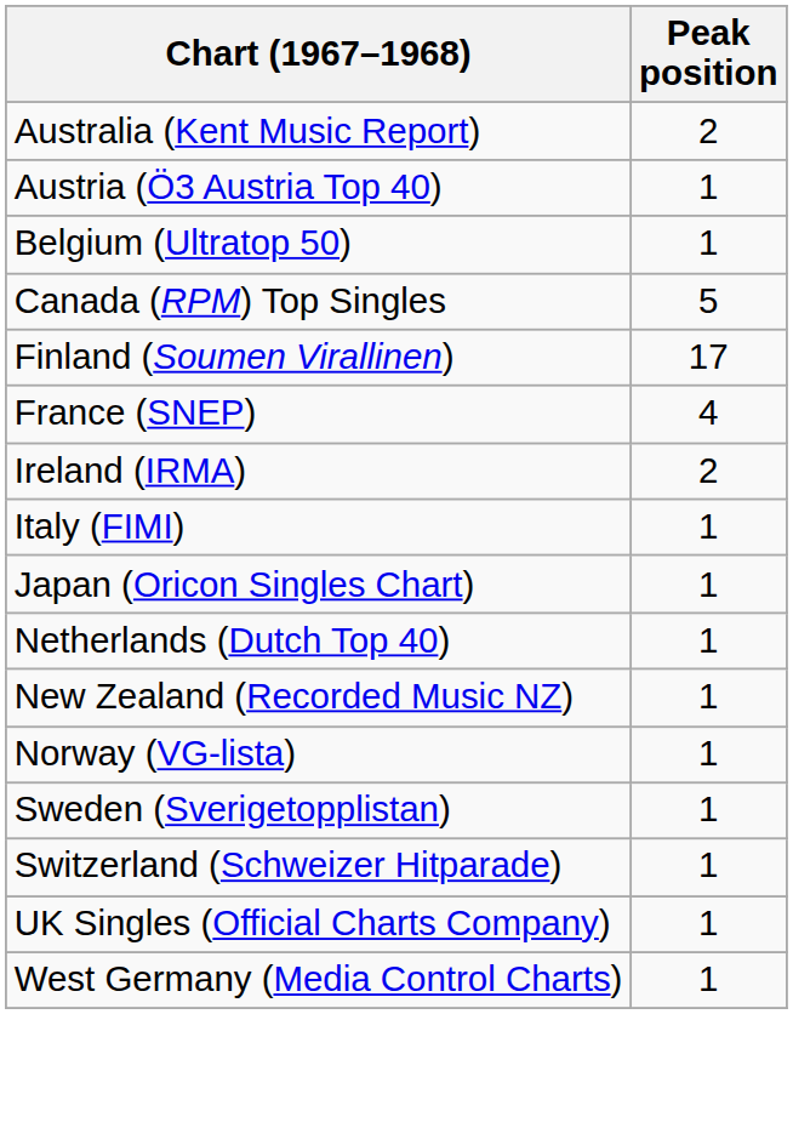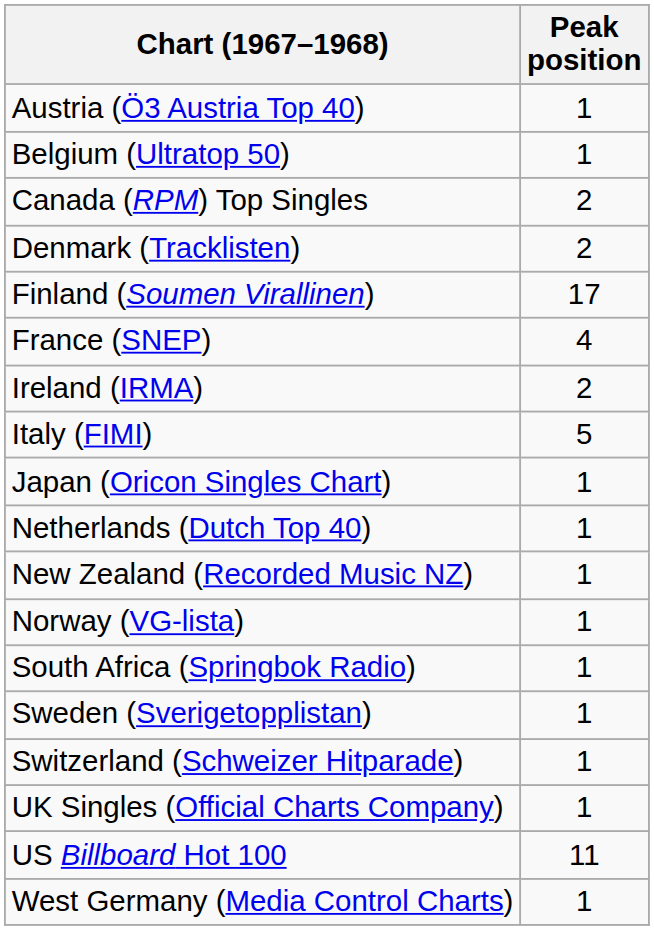 <table class="wikitable sortable">
 <tr>
 <th>Chart (1967–1968)</th>
 <th>Peak<br>position</th>
-</tr>
-<tr>
-<td>Australia (<a href='#'>Kent Music Report</a>)</td>
-<td style="text-align:center;">2</td>
 </tr>
 <tr>
 <td>Austria (<a href='#'>Ö3 Austria Top 40</a>)</td>
 <td style="text-align:center;">1</td>
 </tr>
 <tr>
 <td>Belgium (<a href='#'>Ultratop 50</a>)</td>
 <td style="text-align:center;">1</td>
 </tr>
 <tr>
 <td>Canada (<a href='#'><em>RPM</em></a>) Top Singles</td>
-<td style="text-align:center;">5</td>
+<td style="text-align:center;">2</td>
+</tr>
+<tr>
+<td>Denmark (<a href='#'>Tracklisten</a>)</td>
+<td style="text-align:center;">2</td>
 </tr>
 <tr>
 <td>Finland (<a href='#'><em>Soumen Virallinen</em></a>)</td>
 <td style="text-align:center;">17</td>
 </tr>
 <tr>
 <td>France (<a href='#'>SNEP</a>)</td>
 <td style="text-align:center;">4</td>
 </tr>
 <tr>
 <td>Ireland (<a href='#'>IRMA</a>)</td>
 <td style="text-align:center;">2</td>
 </tr>
 <tr>
 <td>Italy (<a href='#'>FIMI</a>)</td>
-<td style="text-align:center;">1</td>
+<td style="text-align:center;">5</td>
 </tr>
 <tr>
 <td>Japan (<a href='#'>Oricon Singles Chart</a>)</td>
 <td style="text-align:center;">1</td>
 </tr>
 <tr>
 <td>Netherlands (<a href='#'>Dutch Top 40</a>)</td>
 <td style="text-align:center;">1</td>
 </tr>
 <tr>
 <td>New Zealand (<a href='#'>Recorded Music NZ</a>)</td>
 <td style="text-align:center;">1</td>
 </tr>
 <tr>
 <td>Norway (<a href='#'>VG-lista</a>)</td>
 <td style="text-align:center;">1</td>
 </tr>
 <tr>
+<td>South Africa (<a href='#'>Springbok Radio</a>)</td>
+<td style="text-align:center;">1</td>
+</tr>
+<tr>
 <td>Sweden (<a href='#'>Sverigetopplistan</a>)</td>
 <td style="text-align:center;">1</td>
 </tr>
 <tr>
 <td>Switzerland (<a href='#'>Schweizer Hitparade</a>)</td>
 <td style="text-align:center;">1</td>
 </tr>
 <tr>
 <td>UK Singles (<a href='#'>Official Charts Company</a>)</td>
 <td style="text-align:center;">1</td>
 </tr>
 <tr>
+<td>US <a href='#'><em>Billboard</em> Hot 100</a></td>
+<td style="text-align:center;">11</td>
+</tr>
+<tr>
 <td>West Germany (<a href='#'>Media Control Charts</a>)</td>
 <td style="text-align:center;">1</td>
 </tr>
 </table>
